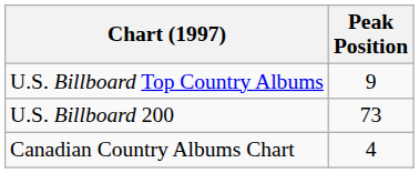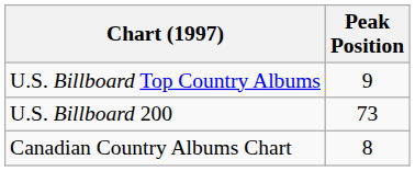 <table class="wikitable">
 <tr>
 <th>Chart (1997)</th>
 <th>Peak<br>Position</th>
 </tr>
 <tr>
 <td>U.S. <em>Billboard</em> <a href='#'>Top Country Albums</a></td>
 <td style="text-align:center;">9</td>
 </tr>
 <tr>
 <td>U.S. <em>Billboard</em> 200</td>
 <td style="text-align:center;">73</td>
 </tr>
 <tr>
 <td>Canadian Country Albums Chart</td>
-<td style="text-align:center;">4</td>
+<td style="text-align:center;">8</td>
 </tr>
 </table>
